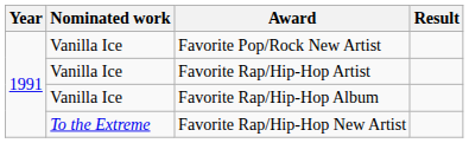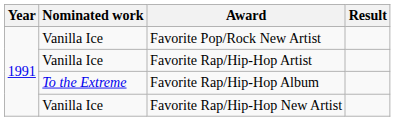 <table class="wikitable">
 <tr>
 <th>Year</th>
 <th>Nominated work</th>
 <th>Award</th>
 <th>Result</th>
 </tr>
 <tr>
 <td style="text-align:center;" rowspan="4"><a href='#'>1991</a></td>
 <td>Vanilla Ice</td>
 <td>Favorite Pop/Rock New Artist</td>
 <td></td>
 </tr>
 <tr>
 <td>Vanilla Ice</td>
 <td>Favorite Rap/Hip-Hop Artist</td>
 <td></td>
 </tr>
 <tr>
-<td>Vanilla Ice</td>
+<td><em><a href='#'>To the Extreme</a></em></td>
 <td>Favorite Rap/Hip-Hop Album</td>
 <td></td>
 </tr>
 <tr>
-<td><em><a href='#'>To the Extreme</a></em></td>
+<td>Vanilla Ice</td>
 <td>Favorite Rap/Hip-Hop New Artist</td>
 <td></td>
 </tr>
 </table>
